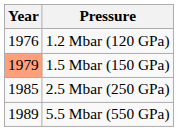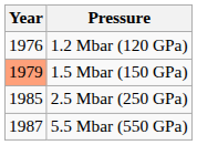 <table class="wikitable">
 <tr>
 <th>Year</th>
 <th>Pressure</th>
 </tr>
 <tr>
 <td>1976</td>
 <td>1.2 Mbar (120 GPa)</td>
 </tr>
 <tr>
 <td style="background: lightsalmon;">1979</td>
 <td>1.5 Mbar (150 GPa)</td>
 </tr>
 <tr>
 <td>1985</td>
 <td>2.5 Mbar (250 GPa)</td>
 </tr>
 <tr>
-<td>1989</td>
+<td>1987</td>
 <td>5.5 Mbar (550 GPa)</td>
 </tr>
 </table>
